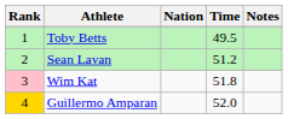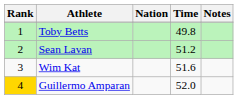 <table class="wikitable sortable" style="text-align:center">
 <tr>
 <th>Rank</th>
 <th>Athlete</th>
 <th>Nation</th>
 <th>Time</th>
 <th>Notes</th>
 </tr>
 <tr>
 </tr>
 <tr bgcolor=bbf3bb>
 <td>1</td>
 <td align=left><a href='#'>Toby Betts</a></td>
 <td align=left></td>
-<td>49.5</td>
+<td>49.8</td>
 <td></td>
 </tr>
 <tr bgcolor=bbf3bb>
 <td>2</td>
 <td align=left><a href='#'>Sean Lavan</a></td>
 <td align=left></td>
 <td>51.2</td>
 <td></td>
 </tr>
 <tr>
-<td style="background: pink;">3</td>
+<td>3</td>
 <td align=left><a href='#'>Wim Kat</a></td>
 <td align=left></td>
-<td>51.8</td>
+<td>51.6</td>
 <td></td>
 </tr>
 <tr>
 <td style="background: gold;">4</td>
 <td align=left><a href='#'>Guillermo Amparan</a></td>
 <td align=left></td>
 <td>52.0</td>
 <td></td>
 </tr>
 </table>
